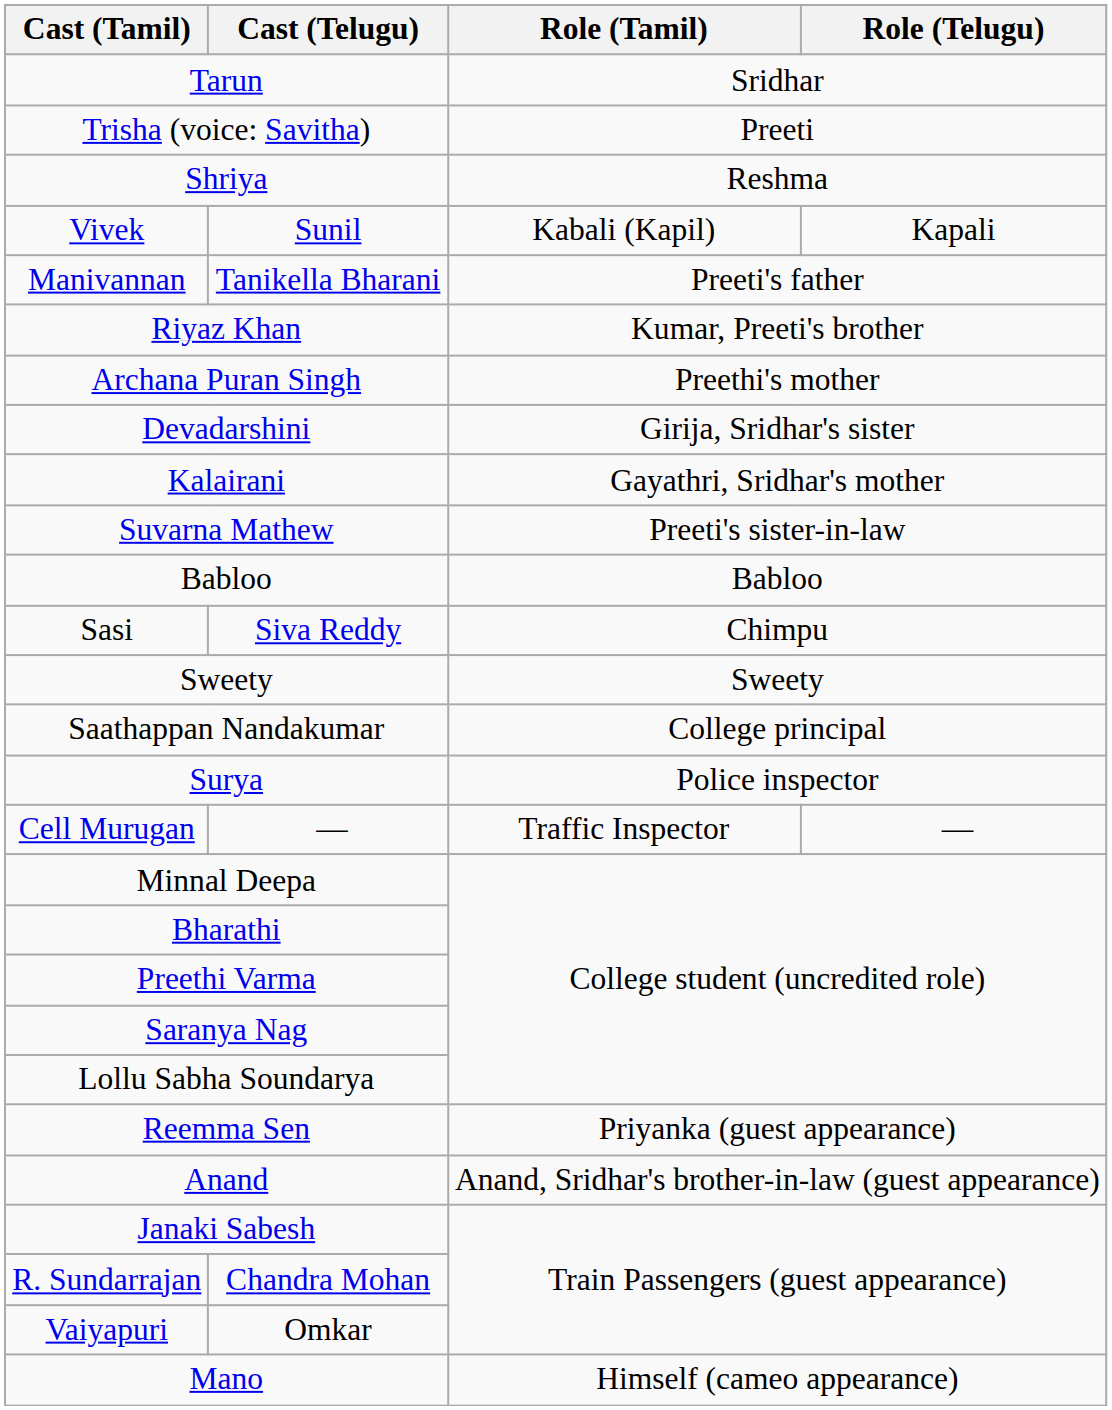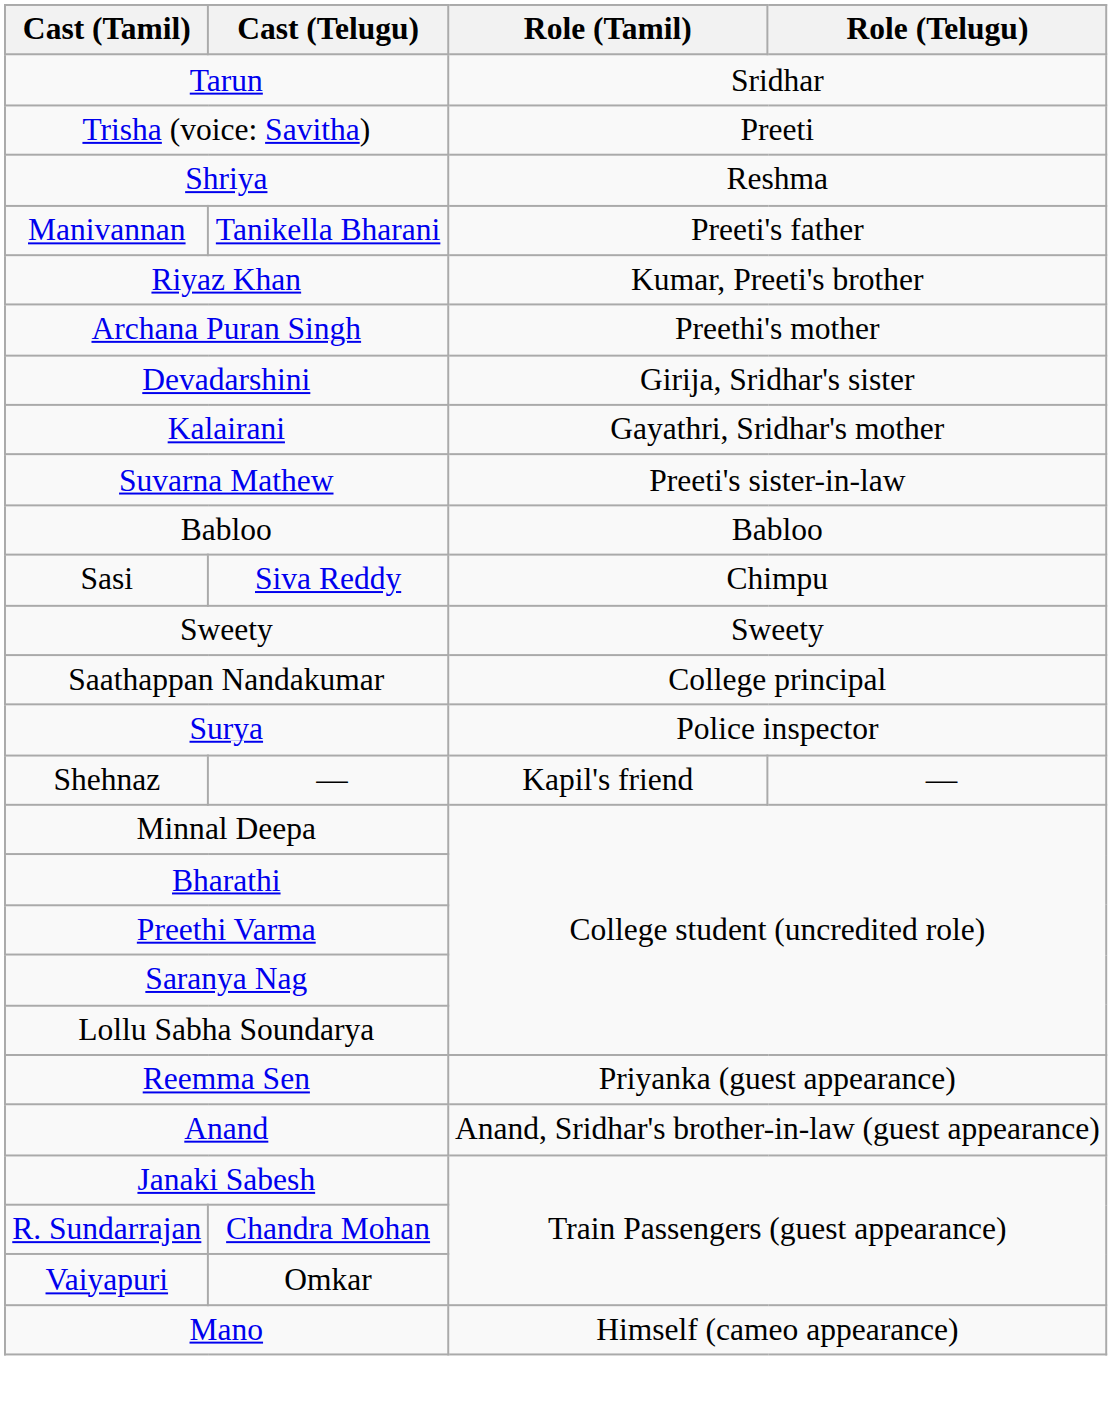 <table class="wikitable">
 <tr>
 <th>Cast (Tamil)</th>
 <th>Cast (Telugu)</th>
 <th>Role (Tamil)</th>
 <th>Role (Telugu)</th>
 </tr>
 <tr>
 <td colspan="2"style="text-align:center;"><a href='#'>Tarun</a></td>
 <td colspan="2" style="text-align:center;">Sridhar</td>
 </tr>
 <tr>
 <td colspan="2" style="text-align:center;"><a href='#'>Trisha</a> (voice: <a href='#'>Savitha</a>)</td>
 <td colspan="2" style="text-align:center;">Preeti</td>
 </tr>
 <tr>
 <td colspan="2" style="text-align:center;"><a href='#'>Shriya</a></td>
 <td colspan="2" style="text-align:center;">Reshma</td>
-</tr>
-<tr>
-<td style="text-align:center;"><a href='#'>Vivek</a></td>
-<td style="text-align:center;"><a href='#'>Sunil</a></td>
-<td style="text-align:center;">Kabali (Kapil)</td>
-<td style="text-align:center;">Kapali</td>
 </tr>
 <tr>
 <td style="text-align:center;"><a href='#'>Manivannan</a></td>
 <td style="text-align:center;"><a href='#'>Tanikella Bharani</a></td>
 <td colspan="2" style="text-align:center;">Preeti's father</td>
 </tr>
 <tr>
 <td colspan="2" style="text-align:center;"><a href='#'>Riyaz Khan</a></td>
 <td colspan="2" style="text-align:center;">Kumar, Preeti's brother</td>
 </tr>
 <tr>
 <td colspan="2" style="text-align:center;"><a href='#'>Archana Puran Singh</a></td>
 <td colspan="2" style="text-align:center;">Preethi's mother</td>
 </tr>
 <tr>
 <td colspan="2" style="text-align:center;"><a href='#'>Devadarshini</a></td>
 <td colspan="2" style="text-align:center;">Girija, Sridhar's sister</td>
 </tr>
 <tr>
 <td colspan="2" style="text-align:center;"><a href='#'>Kalairani</a></td>
 <td colspan="2" style="text-align:center;">Gayathri, Sridhar's mother</td>
 </tr>
 <tr>
 <td colspan="2" style="text-align:center;"><a href='#'>Suvarna Mathew</a></td>
 <td colspan="2" style="text-align:center;">Preeti's sister-in-law</td>
 </tr>
 <tr>
 <td colspan="2" style="text-align:center;">Babloo</td>
 <td colspan="2" style="text-align:center;">Babloo</td>
 </tr>
 <tr>
 <td style="text-align:center;">Sasi</td>
 <td style="text-align:center;"><a href='#'>Siva Reddy</a></td>
 <td colspan="2" style="text-align:center;">Chimpu</td>
 </tr>
 <tr>
 <td colspan="2" style="text-align:center;">Sweety</td>
 <td colspan="2" style="text-align:center;">Sweety</td>
 </tr>
 <tr>
 <td colspan="2" style="text-align:center;">Saathappan Nandakumar</td>
 <td colspan="2" style="text-align:center;">College principal</td>
 </tr>
 <tr>
 <td colspan="2" style="text-align:center;"><a href='#'>Surya</a></td>
 <td colspan="2" style="text-align:center;">Police inspector</td>
 </tr>
 <tr>
-<td style="text-align:center;"><a href='#'>Cell Murugan</a></td>
+<td style="text-align:center;">Shehnaz</td>
 <td style="text-align:center;"> —</td>
-<td style="text-align:center;">Traffic Inspector</td>
+<td style="text-align:center;">Kapil's friend</td>
 <td style="text-align:center;"> —</td>
 </tr>
 <tr>
 <td colspan="2" style="text-align:center;">Minnal Deepa</td>
 <td colspan="2" rowspan="5" style="text-align:center;">College student (uncredited role)</td>
 </tr>
 <tr>
 <td colspan="2" style="text-align:center;"><a href='#'>Bharathi</a></td>
 </tr>
 <tr>
 <td colspan="2" style="text-align:center;"><a href='#'>Preethi Varma</a></td>
 </tr>
 <tr>
 <td colspan="2" style="text-align:center;"><a href='#'>Saranya Nag</a></td>
 </tr>
 <tr>
 <td colspan="2" style="text-align:center;">Lollu Sabha Soundarya</td>
 </tr>
 <tr>
 <td colspan="2" style="text-align:center;"><a href='#'>Reemma Sen</a></td>
 <td colspan="2" style="text-align:center;">Priyanka (guest appearance)</td>
 </tr>
 <tr>
 <td colspan="2" style="text-align:center;"><a href='#'>Anand</a></td>
 <td colspan="2" style="text-align:center;">Anand, Sridhar's brother-in-law (guest appearance)</td>
 </tr>
 <tr>
 <td colspan="2" style="text-align:center;"><a href='#'>Janaki Sabesh</a></td>
 <td colspan="2" rowspan="3" style="text-align:center;">Train Passengers (guest appearance)</td>
 </tr>
 <tr>
 <td style="text-align:center;"><a href='#'>R. Sundarrajan</a></td>
 <td style="text-align:center;"><a href='#'>Chandra Mohan</a></td>
 </tr>
 <tr>
 <td style="text-align:center;"><a href='#'>Vaiyapuri</a></td>
 <td style="text-align:center;">Omkar</td>
 </tr>
 <tr>
 <td colspan="2" style="text-align:center;"><a href='#'>Mano</a></td>
 <td colspan="2" style="text-align:center;">Himself (cameo appearance)</td>
 </tr>
 </table>
